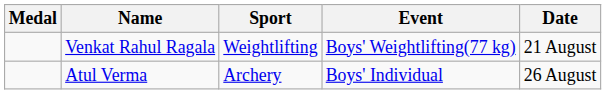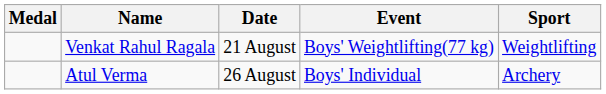 <table class="wikitable sortable">
 <tr>
 <th>Medal</th>
 <th>Name</th>
+<th>Date</th>
+<th>Event</th>
 <th>Sport</th>
-<th>Event</th>
-<th>Date</th>
 </tr>
 <tr>
 <td></td>
 <td><a href='#'>Venkat Rahul Ragala</a></td>
+<td>21 August</td>
+<td><a href='#'>Boys' Weightlifting(77 kg)</a></td>
 <td><a href='#'>Weightlifting</a></td>
-<td><a href='#'>Boys' Weightlifting(77 kg)</a></td>
-<td>21 August</td>
 </tr>
 <tr>
 <td></td>
 <td><a href='#'>Atul Verma</a></td>
+<td>26 August</td>
+<td><a href='#'>Boys' Individual</a></td>
 <td><a href='#'>Archery</a></td>
-<td><a href='#'>Boys' Individual</a></td>
-<td>26 August</td>
 </tr>
 </table>
